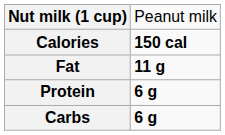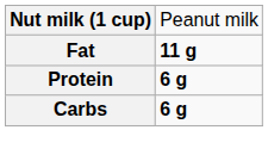 <table class="wikitable">
 <tr>
 <th>Nut milk (1 cup)</th>
 <td>Peanut milk</td>
-</tr>
-<tr>
-<th>Calories</th>
-<td><strong>150 cal</strong></td>
 </tr>
 <tr>
 <th>Fat</th>
 <td><strong>11 g</strong></td>
 </tr>
 <tr>
 <th>Protein</th>
 <td><strong>6 g</strong></td>
 </tr>
 <tr>
 <th>Carbs</th>
 <td><strong>6 g</strong></td>
 </tr>
 </table>
